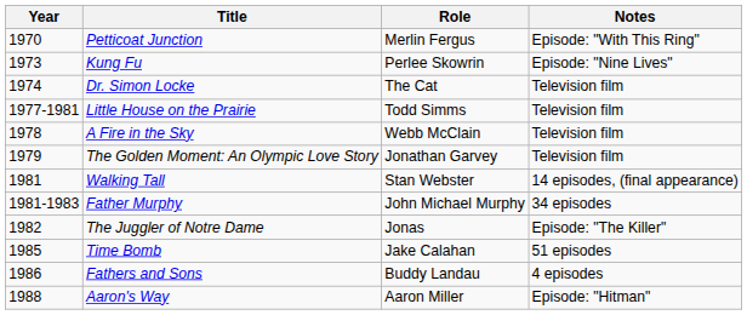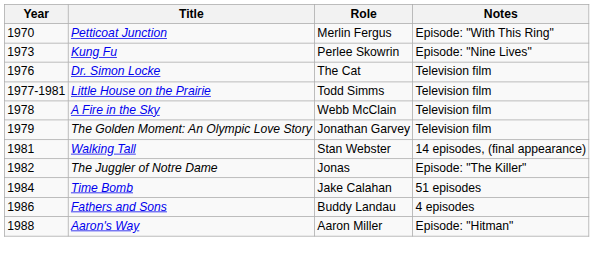 <table class="wikitable sortable">
 <tr>
 <th>Year</th>
 <th>Title</th>
 <th>Role</th>
 <th>Notes</th>
 </tr>
 <tr>
 <td>1970</td>
 <td><em><a href='#'>Petticoat Junction</a></em></td>
 <td>Merlin Fergus</td>
 <td>Episode: "With This Ring"</td>
 </tr>
 <tr>
 <td>1973</td>
 <td><em><a href='#'>Kung Fu</a></em></td>
 <td>Perlee Skowrin</td>
 <td>Episode: "Nine Lives"</td>
 </tr>
 <tr>
-<td>1974</td>
+<td>1976</td>
 <td><em><a href='#'>Dr. Simon Locke</a></em></td>
 <td>The Cat</td>
 <td>Television film</td>
 </tr>
 <tr>
 <td>1977-1981</td>
 <td><em><a href='#'>Little House on the Prairie</a></em></td>
 <td>Todd Simms</td>
 <td>Television film</td>
 </tr>
 <tr>
 <td>1978</td>
 <td><em><a href='#'>A Fire in the Sky</a></em></td>
 <td>Webb McClain</td>
 <td>Television film</td>
 </tr>
 <tr>
 <td>1979</td>
 <td><em>The Golden Moment: An Olympic Love Story</em></td>
 <td>Jonathan Garvey</td>
 <td>Television film</td>
 </tr>
 <tr>
 <td>1981</td>
 <td><em><a href='#'>Walking Tall</a></em></td>
 <td>Stan Webster</td>
 <td>14 episodes, (final appearance)</td>
 </tr>
 <tr>
-<td>1981-1983</td>
-<td><em><a href='#'>Father Murphy</a></em></td>
-<td>John Michael Murphy</td>
-<td>34 episodes</td>
-</tr>
-<tr>
 <td>1982</td>
 <td><em>The Juggler of Notre Dame</em></td>
 <td>Jonas</td>
 <td>Episode: "The Killer"</td>
 </tr>
 <tr>
-<td>1985</td>
+<td>1984</td>
 <td><em><a href='#'>Time Bomb</a></em></td>
 <td>Jake Calahan</td>
 <td>51 episodes</td>
 </tr>
 <tr>
 <td>1986</td>
 <td><em><a href='#'>Fathers and Sons</a></em></td>
 <td>Buddy Landau</td>
 <td>4 episodes</td>
 </tr>
 <tr>
 <td>1988</td>
 <td><em><a href='#'>Aaron's Way</a></em></td>
 <td>Aaron Miller</td>
 <td>Episode: "Hitman"</td>
 </tr>
 </table>
